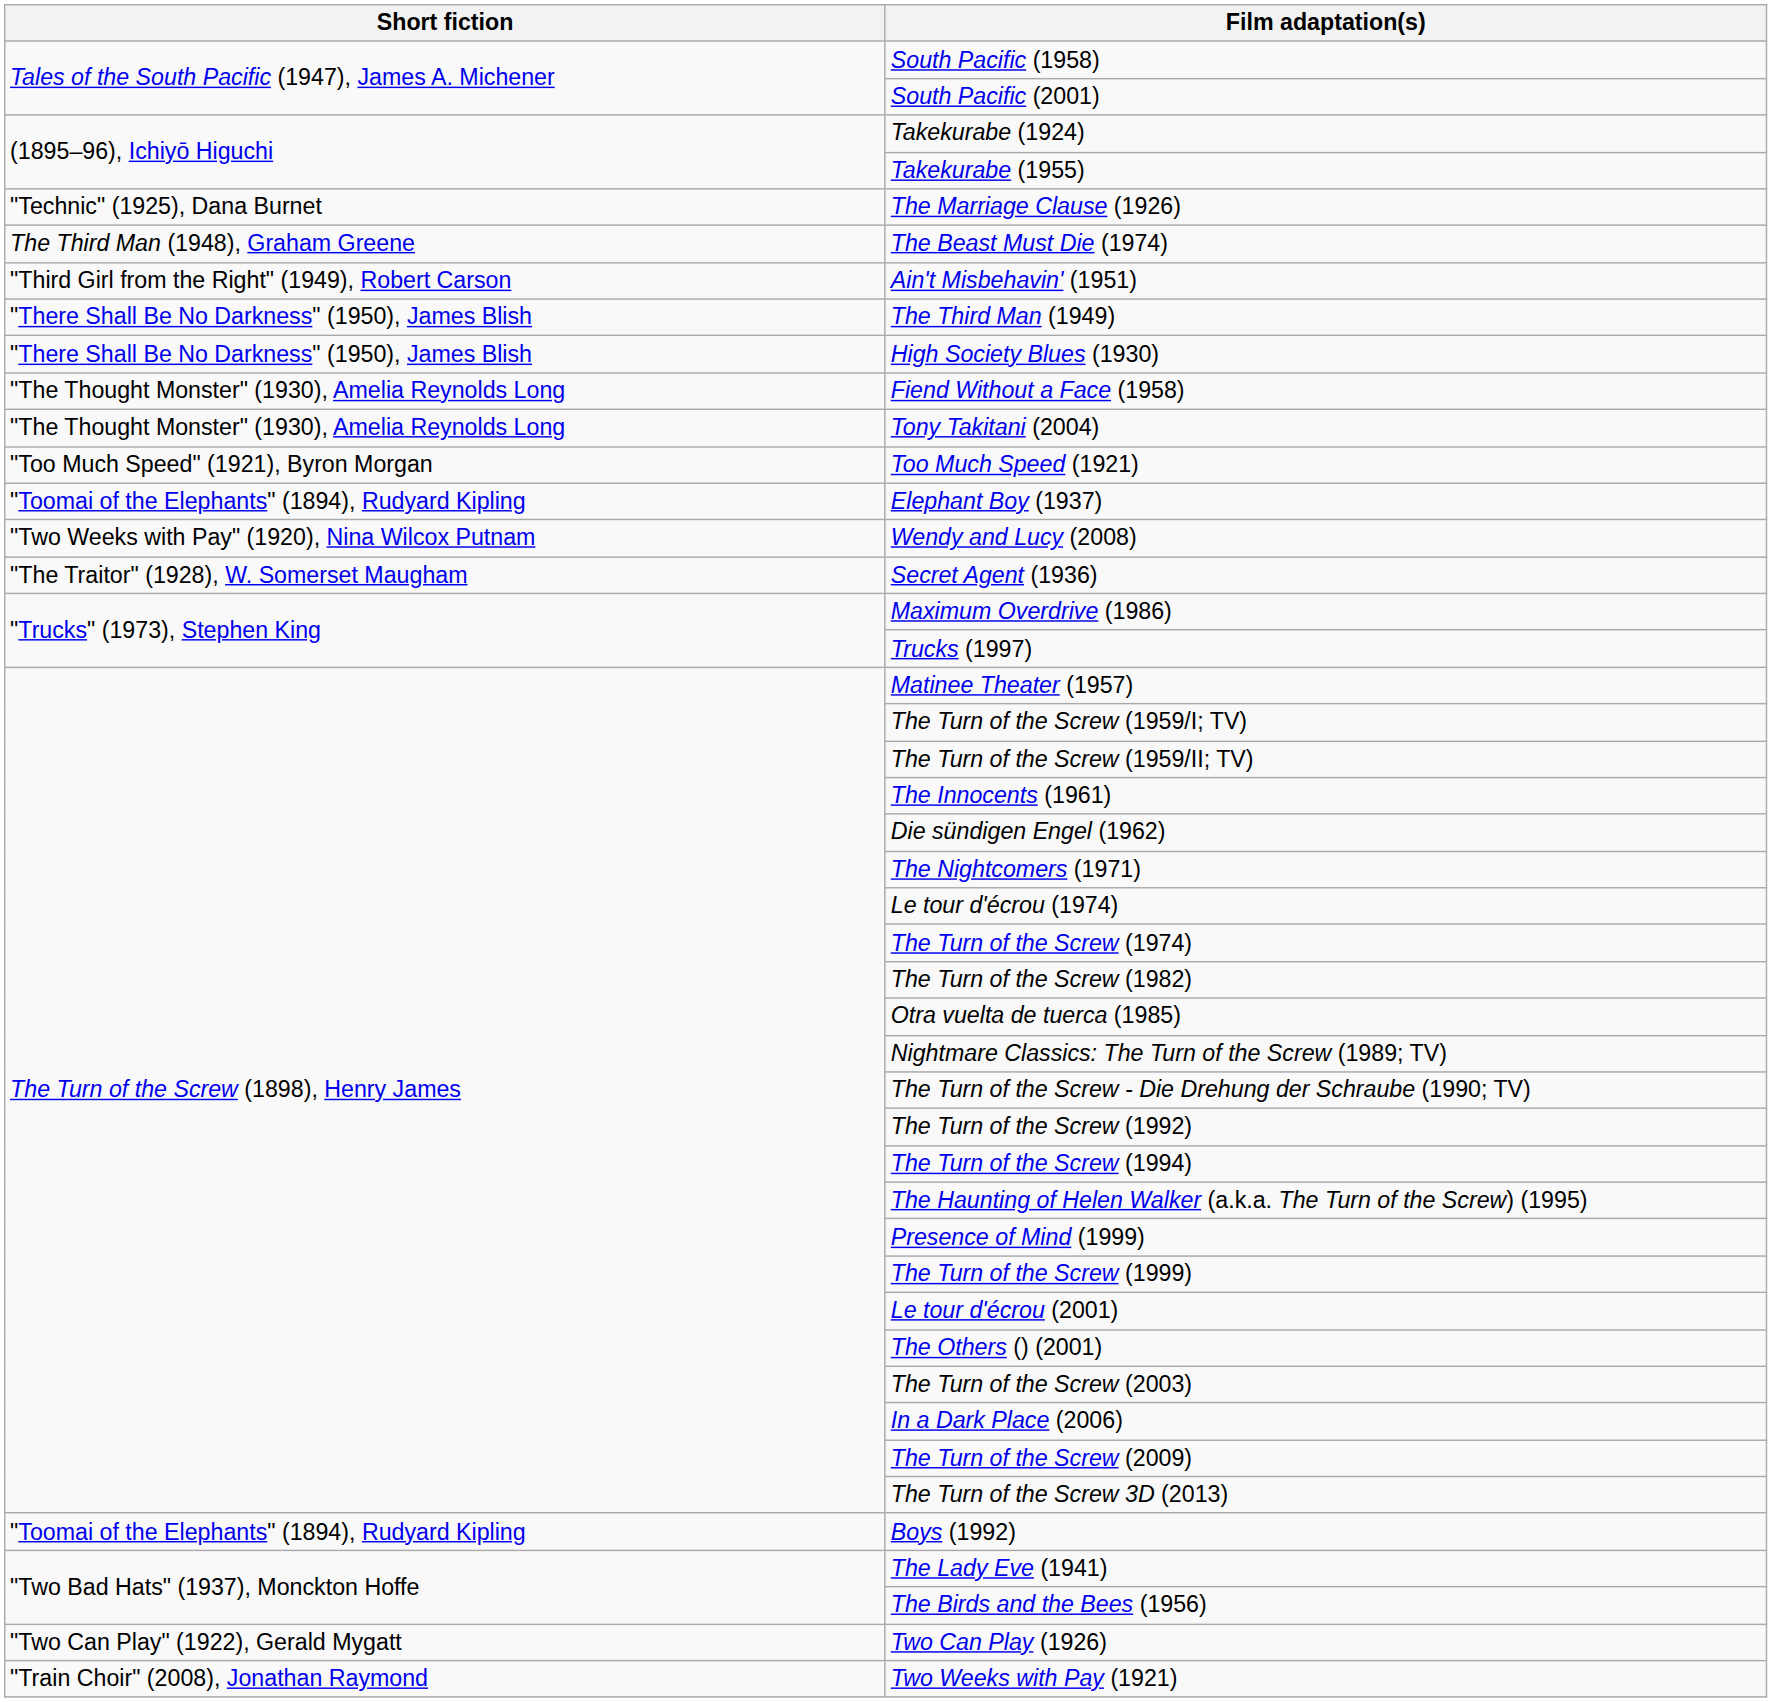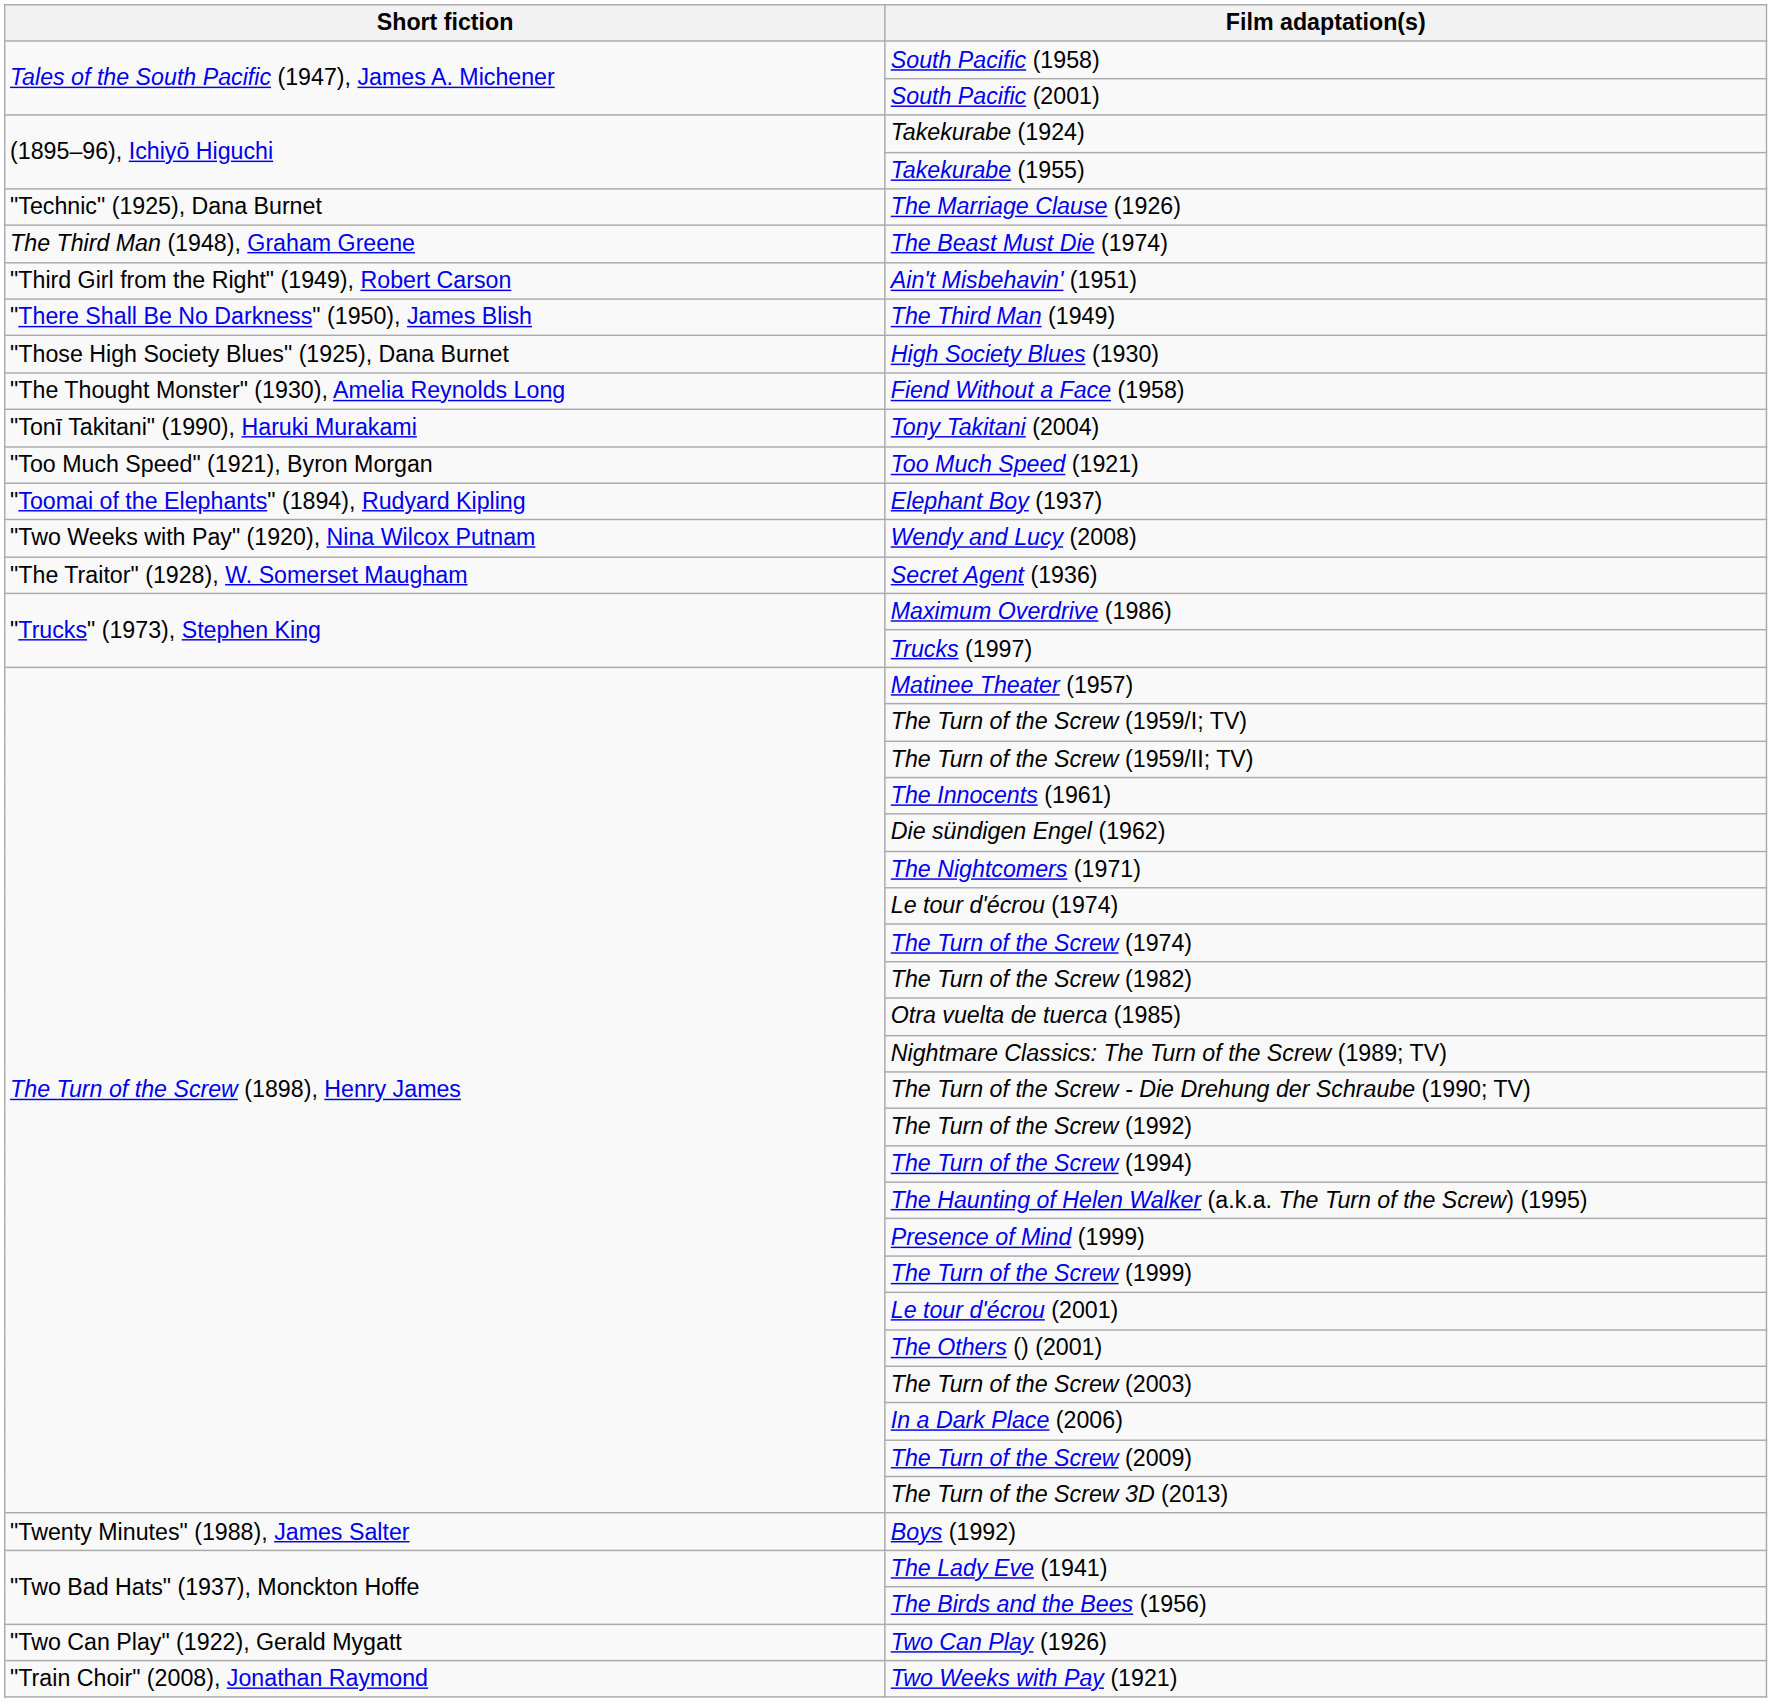 <table class="wikitable">
 <tr>
 <th width="600">Short fiction</th>
 <th width="600">Film adaptation(s)</th>
 </tr>
 <tr>
 <td rowspan="2"><em><a href='#'>Tales of the South Pacific</a></em> (1947), <a href='#'>James A. Michener</a></td>
 <td><em><a href='#'>South Pacific</a></em> (1958)</td>
 </tr>
 <tr>
 <td><em><a href='#'>South Pacific</a></em> (2001)</td>
 </tr>
 <tr>
 <td rowspan="2"> (1895–96), <a href='#'>Ichiyō Higuchi</a></td>
 <td><em>Takekurabe</em> (1924)</td>
 </tr>
 <tr>
 <td><em><a href='#'>Takekurabe</a></em> (1955)</td>
 </tr>
 <tr>
 <td>"Technic" (1925), Dana Burnet</td>
 <td><em><a href='#'>The Marriage Clause</a></em> (1926)</td>
 </tr>
 <tr>
 <td><em>The Third Man</em> (1948), <a href='#'>Graham Greene</a></td>
 <td><em><a href='#'>The Beast Must Die</a></em> (1974)</td>
 </tr>
 <tr>
 <td>"Third Girl from the Right" (1949), <a href='#'>Robert Carson</a></td>
 <td><em><a href='#'>Ain't Misbehavin'</a></em> (1951)</td>
 </tr>
 <tr>
 <td>"<a href='#'>There Shall Be No Darkness</a>" (1950), <a href='#'>James Blish</a></td>
 <td><em><a href='#'>The Third Man</a></em> (1949)</td>
 </tr>
 <tr>
-<td>"<a href='#'>There Shall Be No Darkness</a>" (1950), <a href='#'>James Blish</a></td>
+<td>"Those High Society Blues" (1925), Dana Burnet</td>
 <td><em><a href='#'>High Society Blues</a></em> (1930)</td>
 </tr>
 <tr>
 <td>"The Thought Monster" (1930), <a href='#'>Amelia Reynolds Long</a></td>
 <td><em><a href='#'>Fiend Without a Face</a></em> (1958)</td>
 </tr>
 <tr>
-<td>"The Thought Monster" (1930), <a href='#'>Amelia Reynolds Long</a></td>
+<td>"Tonī Takitani" (1990), <a href='#'>Haruki Murakami</a></td>
 <td><em><a href='#'>Tony Takitani</a></em> (2004)</td>
 </tr>
 <tr>
 <td>"Too Much Speed" (1921), Byron Morgan</td>
 <td><em><a href='#'>Too Much Speed</a></em> (1921)</td>
 </tr>
 <tr>
 <td>"<a href='#'>Toomai of the Elephants</a>" (1894), <a href='#'>Rudyard Kipling</a></td>
 <td><em><a href='#'>Elephant Boy</a></em> (1937)</td>
 </tr>
 <tr>
 <td>"Two Weeks with Pay" (1920), <a href='#'>Nina Wilcox Putnam</a></td>
 <td><em><a href='#'>Wendy and Lucy</a></em> (2008)</td>
 </tr>
 <tr>
 <td>"The Traitor" (1928), <a href='#'>W. Somerset Maugham</a></td>
 <td><em><a href='#'>Secret Agent</a></em> (1936)</td>
 </tr>
 <tr>
 <td rowspan="2">"<a href='#'>Trucks</a>" (1973), <a href='#'>Stephen King</a></td>
 <td><em><a href='#'>Maximum Overdrive</a></em> (1986)</td>
 </tr>
 <tr>
 <td><em><a href='#'>Trucks</a></em> (1997)</td>
 </tr>
 <tr>
 <td rowspan="23"><em><a href='#'>The Turn of the Screw</a></em> (1898), <a href='#'>Henry James</a></td>
 <td><em><a href='#'>Matinee Theater</a></em> (1957)</td>
 </tr>
 <tr>
 <td><em>The Turn of the Screw</em> (1959/I; TV)</td>
 </tr>
 <tr>
 <td><em>The Turn of the Screw</em> (1959/II; TV)</td>
 </tr>
 <tr>
 <td><em><a href='#'>The Innocents</a></em> (1961)</td>
 </tr>
 <tr>
 <td><em>Die sündigen Engel</em> (1962)</td>
 </tr>
 <tr>
 <td><em><a href='#'>The Nightcomers</a></em> (1971)</td>
 </tr>
 <tr>
 <td><em>Le tour d'écrou</em> (1974)</td>
 </tr>
 <tr>
 <td><em><a href='#'>The Turn of the Screw</a></em> (1974)</td>
 </tr>
 <tr>
 <td><em>The Turn of the Screw</em> (1982)</td>
 </tr>
 <tr>
 <td><em>Otra vuelta de tuerca</em> (1985)</td>
 </tr>
 <tr>
 <td><em>Nightmare Classics: The Turn of the Screw</em> (1989; TV)</td>
 </tr>
 <tr>
 <td><em>The Turn of the Screw - Die Drehung der Schraube</em> (1990; TV)</td>
 </tr>
 <tr>
 <td><em>The Turn of the Screw</em> (1992)</td>
 </tr>
 <tr>
 <td><em><a href='#'>The Turn of the Screw</a></em> (1994)</td>
 </tr>
 <tr>
 <td><em><a href='#'>The Haunting of Helen Walker</a></em> (a.k.a. <em>The Turn of the Screw</em>) (1995)</td>
 </tr>
 <tr>
 <td><em><a href='#'>Presence of Mind</a></em> (1999)</td>
 </tr>
 <tr>
 <td><em><a href='#'>The Turn of the Screw</a></em> (1999)</td>
 </tr>
 <tr>
 <td><em><a href='#'>Le tour d'écrou</a></em> (2001)</td>
 </tr>
 <tr>
 <td><em><a href='#'>The Others</a></em> () (2001)</td>
 </tr>
 <tr>
 <td><em>The Turn of the Screw</em> (2003)</td>
 </tr>
 <tr>
 <td><em><a href='#'>In a Dark Place</a></em> (2006)</td>
 </tr>
 <tr>
 <td><em><a href='#'>The Turn of the Screw</a></em> (2009)</td>
 </tr>
 <tr>
 <td><em>The Turn of the Screw 3D</em> (2013)</td>
 </tr>
 <tr>
-<td>"<a href='#'>Toomai of the Elephants</a>" (1894), <a href='#'>Rudyard Kipling</a></td>
+<td>"Twenty Minutes" (1988), <a href='#'>James Salter</a></td>
 <td><em><a href='#'>Boys</a></em> (1992)</td>
 </tr>
 <tr>
 <td rowspan="2">"Two Bad Hats" (1937), Monckton Hoffe</td>
 <td><em><a href='#'>The Lady Eve</a></em> (1941)</td>
 </tr>
 <tr>
 <td><em><a href='#'>The Birds and the Bees</a></em> (1956)</td>
 </tr>
 <tr>
 <td>"Two Can Play" (1922), Gerald Mygatt</td>
 <td><em><a href='#'>Two Can Play</a></em> (1926)</td>
 </tr>
 <tr>
 <td>"Train Choir" (2008), <a href='#'>Jonathan Raymond</a></td>
 <td><em><a href='#'>Two Weeks with Pay</a></em> (1921)</td>
 </tr>
 </table>
